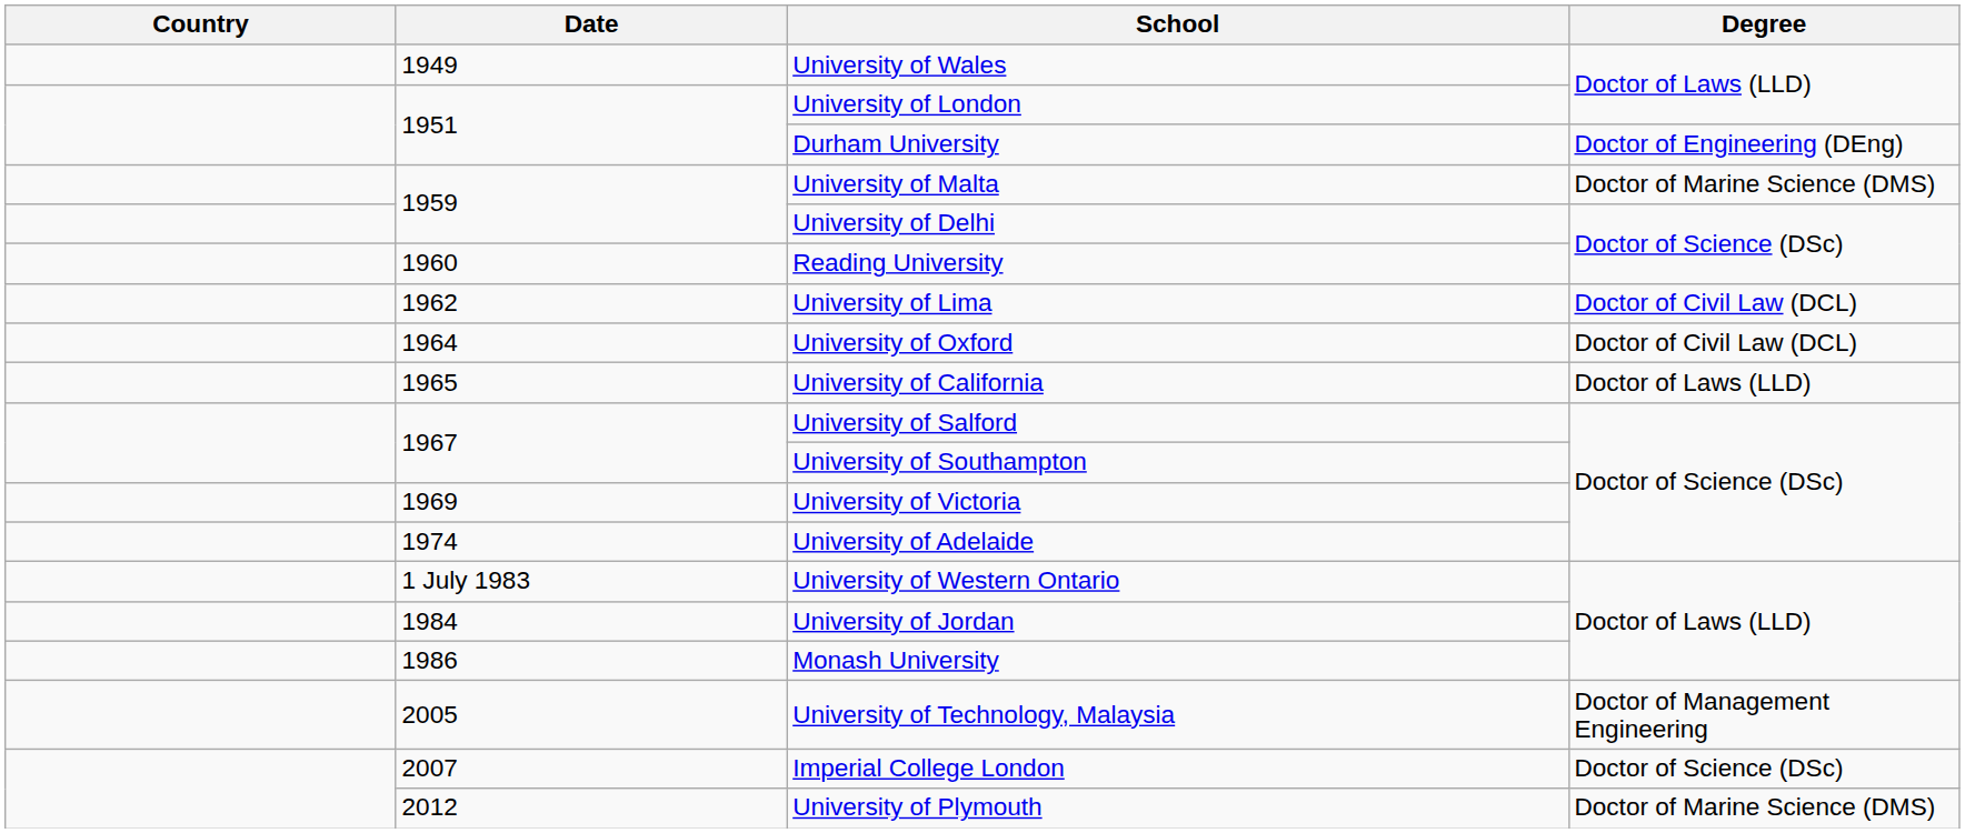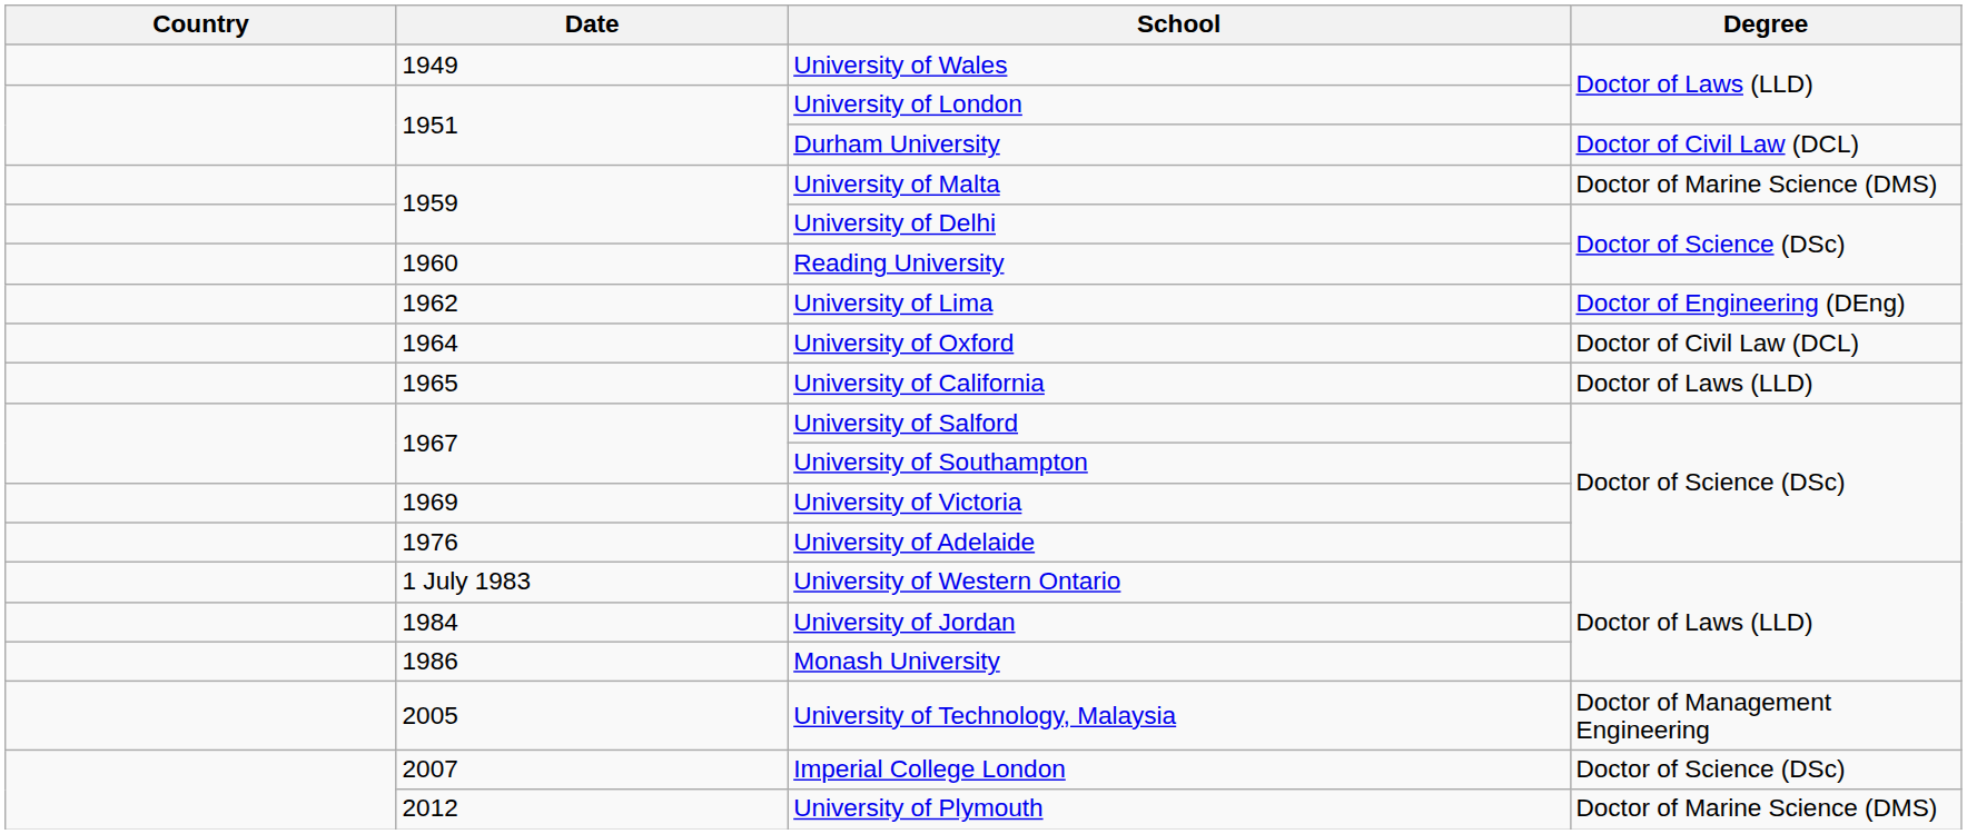 <table class="wikitable">
 <tr>
 <th style="width:20%;">Country</th>
 <th style="width:20%;">Date</th>
 <th style="width:40%;">School</th>
 <th style="width:20%;">Degree</th>
 </tr>
 <tr>
 <td></td>
 <td>1949</td>
 <td><a href='#'>University of Wales</a></td>
 <td rowspan="2"><a href='#'>Doctor of Laws</a> (LLD)</td>
 </tr>
 <tr>
 <td rowspan="2"></td>
 <td rowspan="2">1951</td>
 <td><a href='#'>University of London</a></td>
 </tr>
 <tr>
 <td><a href='#'>Durham University</a></td>
-<td><a href='#'>Doctor of Engineering</a> (DEng)</td>
+<td><a href='#'>Doctor of Civil Law</a> (DCL)</td>
 </tr>
 <tr>
 <td></td>
 <td rowspan="2">1959</td>
 <td><a href='#'>University of Malta</a></td>
 <td>Doctor of Marine Science (DMS)</td>
 </tr>
 <tr>
 <td></td>
 <td><a href='#'>University of Delhi</a></td>
 <td rowspan="2"><a href='#'>Doctor of Science</a> (DSc)</td>
 </tr>
 <tr>
 <td></td>
 <td>1960</td>
 <td><a href='#'>Reading University</a></td>
 </tr>
 <tr>
 <td></td>
 <td>1962</td>
 <td><a href='#'>University of Lima</a></td>
-<td><a href='#'>Doctor of Civil Law</a> (DCL)</td>
+<td><a href='#'>Doctor of Engineering</a> (DEng)</td>
 </tr>
 <tr>
 <td></td>
 <td>1964</td>
 <td><a href='#'>University of Oxford</a></td>
 <td>Doctor of Civil Law (DCL)</td>
 </tr>
 <tr>
 <td></td>
 <td>1965</td>
 <td><a href='#'>University of California</a></td>
 <td>Doctor of Laws (LLD)</td>
 </tr>
 <tr>
 <td rowspan="2"></td>
 <td rowspan="2">1967</td>
 <td><a href='#'>University of Salford</a></td>
 <td rowspan="4">Doctor of Science (DSc)</td>
 </tr>
 <tr>
 <td><a href='#'>University of Southampton</a></td>
 </tr>
 <tr>
 <td></td>
 <td>1969</td>
 <td><a href='#'>University of Victoria</a></td>
 </tr>
 <tr>
 <td></td>
-<td>1974</td>
+<td>1976</td>
 <td><a href='#'>University of Adelaide</a></td>
 </tr>
 <tr>
 <td></td>
 <td>1 July 1983</td>
 <td><a href='#'>University of Western Ontario</a></td>
 <td rowspan="3">Doctor of Laws (LLD)</td>
 </tr>
 <tr>
 <td></td>
 <td>1984</td>
 <td><a href='#'>University of Jordan</a></td>
 </tr>
 <tr>
 <td></td>
 <td>1986</td>
 <td><a href='#'>Monash University</a></td>
 </tr>
 <tr>
 <td></td>
 <td>2005</td>
 <td><a href='#'>University of Technology, Malaysia</a></td>
 <td>Doctor of Management Engineering</td>
 </tr>
 <tr>
 <td rowspan="2"></td>
 <td>2007</td>
 <td><a href='#'>Imperial College London</a></td>
 <td>Doctor of Science (DSc)</td>
 </tr>
 <tr>
 <td>2012</td>
 <td><a href='#'>University of Plymouth</a></td>
 <td>Doctor of Marine Science (DMS)</td>
 </tr>
 </table>
